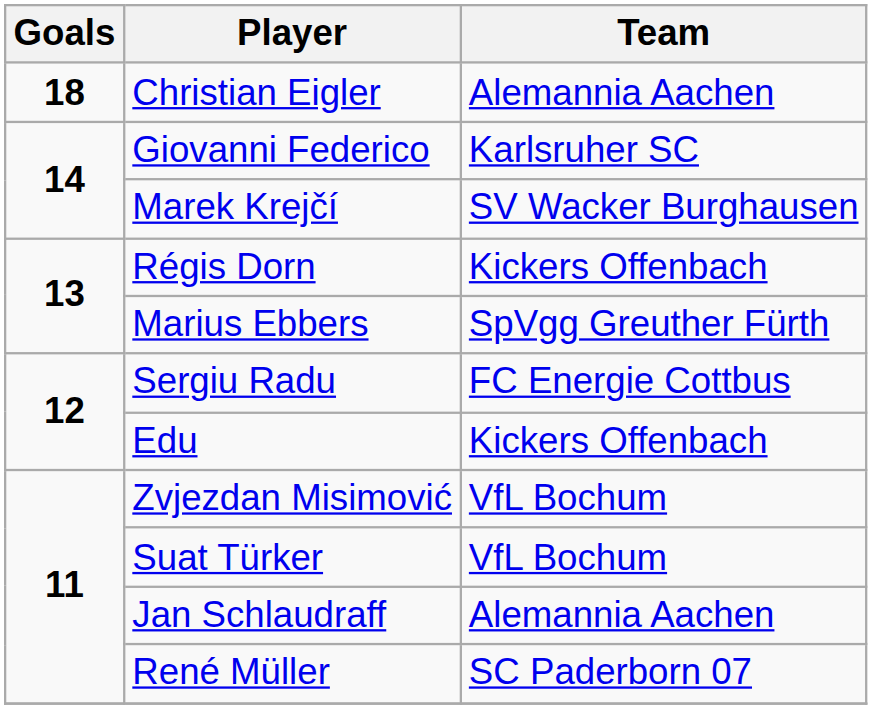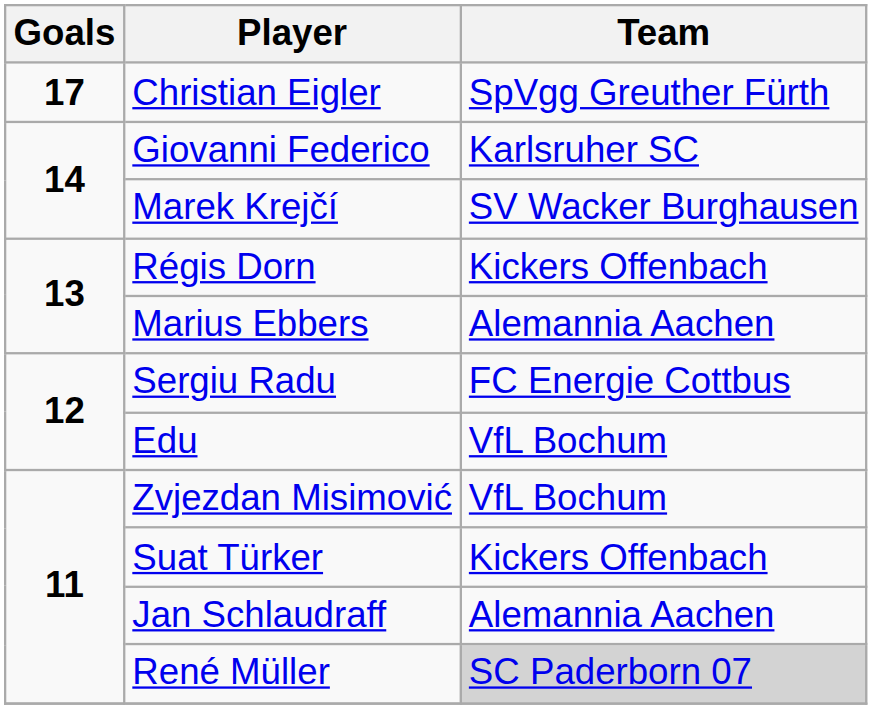 <table class="wikitable">
 <tr>
 <th>Goals</th>
 <th>Player</th>
 <th>Team</th>
 </tr>
 <tr>
-<td rowspan="1" align=center><strong>18</strong></td>
+<td rowspan="1" align=center><strong>17</strong></td>
 <td> <a href='#'>Christian Eigler</a></td>
-<td><a href='#'>Alemannia Aachen</a></td>
+<td><a href='#'>SpVgg Greuther Fürth</a></td>
 </tr>
 <tr>
 <td rowspan="2" align=center><strong>14</strong></td>
 <td> <a href='#'>Giovanni Federico</a></td>
 <td><a href='#'>Karlsruher SC</a></td>
 </tr>
 <tr>
 <td> <a href='#'>Marek Krejčí</a></td>
 <td><a href='#'>SV Wacker Burghausen</a></td>
 </tr>
 <tr>
 <td rowspan="2" align=center><strong>13</strong></td>
 <td> <a href='#'>Régis Dorn</a></td>
 <td><a href='#'>Kickers Offenbach</a></td>
 </tr>
 <tr>
 <td> <a href='#'>Marius Ebbers</a></td>
-<td><a href='#'>SpVgg Greuther Fürth</a></td>
+<td><a href='#'>Alemannia Aachen</a></td>
 </tr>
 <tr>
 <td rowspan="2" align=center><strong>12</strong></td>
 <td> <a href='#'>Sergiu Radu</a></td>
 <td><a href='#'>FC Energie Cottbus</a></td>
 </tr>
 <tr>
 <td> <a href='#'>Edu</a></td>
-<td><a href='#'>Kickers Offenbach</a></td>
+<td><a href='#'>VfL Bochum</a></td>
 </tr>
 <tr>
 <td rowspan="4" align=center><strong>11</strong></td>
 <td> <a href='#'>Zvjezdan Misimović</a></td>
 <td><a href='#'>VfL Bochum</a></td>
 </tr>
 <tr>
 <td> <a href='#'>Suat Türker</a></td>
-<td><a href='#'>VfL Bochum</a></td>
+<td><a href='#'>Kickers Offenbach</a></td>
 </tr>
 <tr>
 <td> <a href='#'>Jan Schlaudraff</a></td>
 <td><a href='#'>Alemannia Aachen</a></td>
 </tr>
 <tr>
 <td> <a href='#'>René Müller</a></td>
-<td><a href='#'>SC Paderborn 07</a></td>
+<td style="background: lightgrey;"><a href='#'>SC Paderborn 07</a></td>
 </tr>
 <tr>
 </tr>
 </table>
